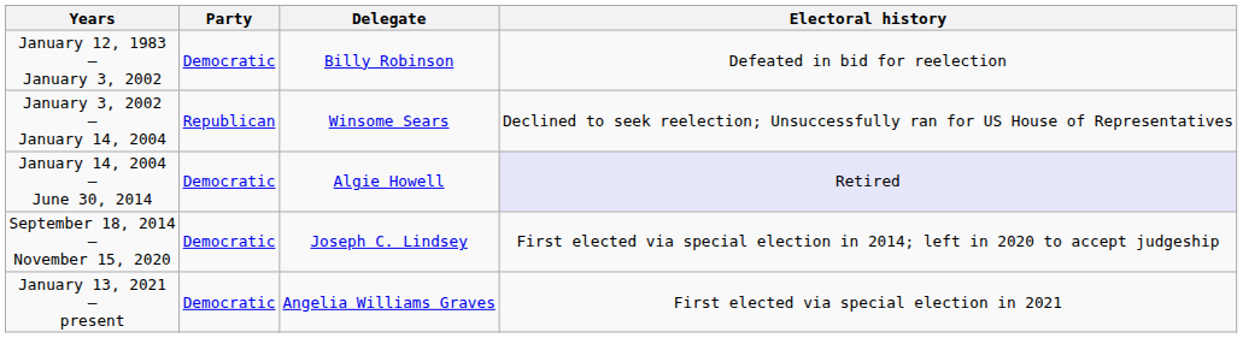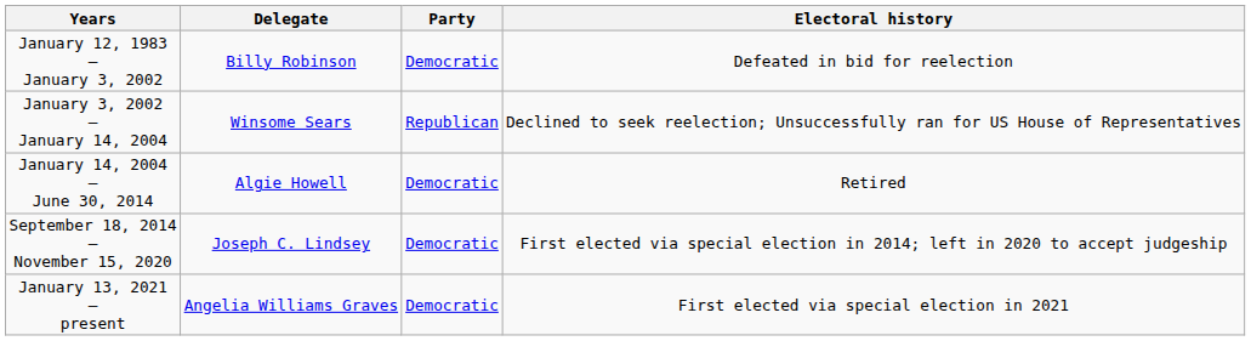 <table class=wikitable style="text-align:center">
 <tr valign=bottom>
 <th>Years</th>
+<th>Delegate</th>
 <th>Party</th>
-<th>Delegate</th>
 <th>Electoral history</th>
 </tr>
 <tr>
 <td nowrap><span>January 12, 1983</span><br>–<br><span>January 3, 2002</span></td>
+<td><a href='#'>Billy Robinson</a></td>
 <td><a href='#'>Democratic</a></td>
-<td><a href='#'>Billy Robinson</a></td>
 <td>Defeated in bid for reelection</td>
 </tr>
 <tr>
 <td nowrap><span>January 3, 2002</span><br>–<br><span>January 14, 2004</span></td>
+<td><a href='#'>Winsome Sears</a></td>
 <td><a href='#'>Republican</a></td>
-<td><a href='#'>Winsome Sears</a></td>
 <td>Declined to seek reelection; Unsuccessfully ran for US House of Representatives</td>
 </tr>
 <tr>
 <td nowrap><span>January 14, 2004</span><br>–<br><span>June 30, 2014</span></td>
+<td><a href='#'>Algie Howell</a></td>
 <td><a href='#'>Democratic</a></td>
-<td><a href='#'>Algie Howell</a></td>
-<td style="background: lavender;">Retired</td>
+<td>Retired</td>
 </tr>
 <tr>
 <td nowrap><span>September 18, 2014</span><br>–<br><span>November 15, 2020</span></td>
+<td><a href='#'>Joseph C. Lindsey</a></td>
 <td><a href='#'>Democratic</a></td>
-<td><a href='#'>Joseph C. Lindsey</a></td>
 <td>First elected via special election in 2014; left in 2020 to accept judgeship</td>
 </tr>
 <tr>
 <td nowrap><span>January 13, 2021</span><br>–<br><span>present</span></td>
+<td><a href='#'>Angelia Williams Graves</a></td>
 <td><a href='#'>Democratic</a></td>
-<td><a href='#'>Angelia Williams Graves</a></td>
 <td>First elected via special election in 2021</td>
 </tr>
 </table>
